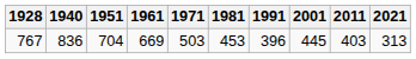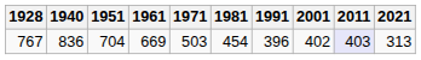 <table class="wikitable">
 <tr class="hintergrundfarbe5">
 <th>1928</th>
 <th>1940</th>
 <th>1951</th>
 <th>1961</th>
 <th>1971</th>
 <th>1981</th>
 <th>1991</th>
 <th>2001</th>
 <th>2011</th>
 <th>2021</th>
 </tr>
 <tr>
 <td style="text-align:right">767</td>
 <td style="text-align:right">836</td>
 <td style="text-align:right">704</td>
 <td style="text-align:right">669</td>
 <td style="text-align:right">503</td>
-<td style="text-align:right">453</td>
+<td style="text-align:right">454</td>
 <td style="text-align:right">396</td>
-<td style="text-align:right">445</td>
-<td style="text-align:right">403</td>
+<td style="text-align:right">402</td>
+<td style="background: lavender; text-align:right">403</td>
 <td style="text-align:right">313</td>
 </tr>
 </table>
